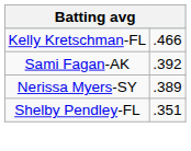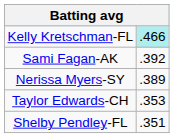 <table class="wikitable" style="font-size:95%; text-align:center;">
 <tr style="background:lightblue;"||>
 <th colspan=2>Batting avg</th>
 </tr>
 <tr>
 <td><a href='#'>Kelly Kretschman</a>-FL</td>
-<td>.466</td>
+<td style="background: paleturquoise;">.466</td>
 </tr>
 <tr>
 <td><a href='#'>Sami Fagan</a>-AK</td>
 <td>.392</td>
 </tr>
 <tr>
 <td><a href='#'>Nerissa Myers</a>-SY</td>
 <td>.389</td>
 </tr>
 <tr>
+<td><a href='#'>Taylor Edwards</a>-CH</td>
+<td>.353</td>
+</tr>
+<tr>
 <td><a href='#'>Shelby Pendley</a>-FL</td>
 <td>.351</td>
 </tr>
 </table>
